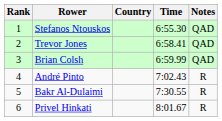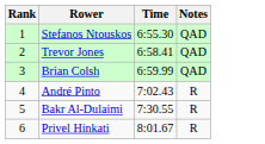 <table class="wikitable" style="text-align:center">
 <tr>
 <th>Rank</th>
 <th>Rower</th>
-<th>Country</th>
 <th>Time</th>
 <th>Notes</th>
 </tr>
 <tr bgcolor=ccffcc>
 <td>1</td>
 <td align="left"><a href='#'>Stefanos Ntouskos</a></td>
-<td align="left"></td>
 <td>6:55.30</td>
 <td>QAD</td>
 </tr>
 <tr bgcolor=ccffcc>
 <td>2</td>
 <td align="left"><a href='#'>Trevor Jones</a></td>
-<td align="left"></td>
 <td>6:58.41</td>
 <td>QAD</td>
 </tr>
 <tr bgcolor=ccffcc>
 <td>3</td>
 <td align="left"><a href='#'>Brian Colsh</a></td>
-<td align="left"></td>
 <td>6:59.99</td>
 <td>QAD</td>
 </tr>
 <tr>
 <td>4</td>
 <td align="left"><a href='#'>André Pinto</a></td>
-<td align="left"></td>
 <td>7:02.43</td>
 <td>R</td>
 </tr>
 <tr>
 <td>5</td>
 <td align="left"><a href='#'>Bakr Al-Dulaimi</a></td>
-<td align="left"></td>
 <td>7:30.55</td>
 <td>R</td>
 </tr>
 <tr>
 <td>6</td>
 <td align="left"><a href='#'>Privel Hinkati</a></td>
-<td align="left"></td>
 <td>8:01.67</td>
 <td>R</td>
 </tr>
 </table>
